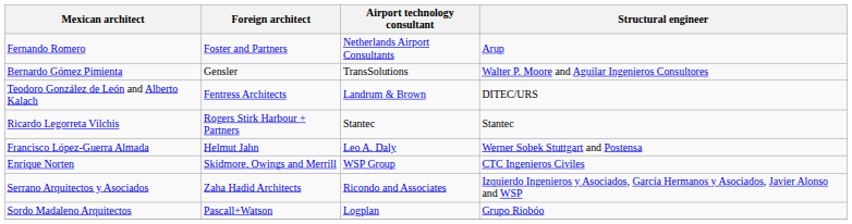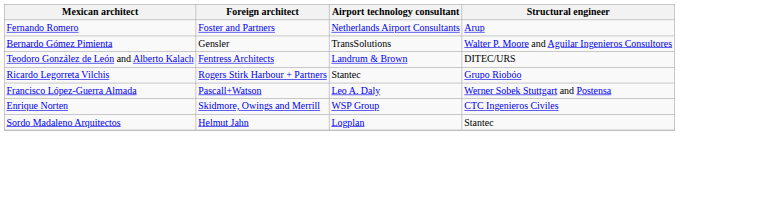 <table class="wikitable sortable">
 <tr>
 <th>Mexican architect</th>
 <th>Foreign architect</th>
 <th>Airport technology consultant</th>
 <th>Structural engineer</th>
 </tr>
 <tr>
 <td><a href='#'>Fernando Romero</a></td>
 <td><a href='#'>Foster and Partners</a></td>
 <td><a href='#'>Netherlands Airport Consultants</a></td>
 <td><a href='#'>Arup</a></td>
 </tr>
 <tr>
 <td><a href='#'>Bernardo Gómez Pimienta</a></td>
 <td>Gensler</td>
 <td>TransSolutions</td>
 <td><a href='#'>Walter P. Moore</a> and <a href='#'>Aguilar Ingenieros Consultores</a></td>
 </tr>
 <tr>
 <td><a href='#'>Teodoro González de León</a> and <a href='#'>Alberto Kalach</a></td>
 <td><a href='#'>Fentress Architects</a></td>
 <td><a href='#'>Landrum & Brown</a></td>
 <td>DITEC/URS</td>
 </tr>
 <tr>
 <td><a href='#'>Ricardo Legorreta Vilchis</a></td>
 <td><a href='#'>Rogers Stirk Harbour + Partners</a></td>
 <td>Stantec</td>
-<td>Stantec</td>
+<td><a href='#'>Grupo Riobóo</a></td>
 </tr>
 <tr>
 <td><a href='#'>Francisco López-Guerra Almada</a></td>
-<td><a href='#'>Helmut Jahn</a></td>
+<td><a href='#'>Pascall+Watson</a></td>
 <td><a href='#'>Leo A. Daly</a></td>
 <td><a href='#'>Werner Sobek Stuttgart</a> and <a href='#'>Postensa</a></td>
 </tr>
 <tr>
 <td><a href='#'>Enrique Norten</a></td>
 <td><a href='#'>Skidmore, Owings and Merrill</a></td>
 <td><a href='#'>WSP Group</a></td>
 <td><a href='#'>CTC Ingenieros Civiles</a></td>
 </tr>
 <tr>
-<td><a href='#'>Serrano Arquitectos y Asociados</a></td>
-<td><a href='#'>Zaha Hadid Architects</a></td>
-<td><a href='#'>Ricondo and Associates</a></td>
-<td><a href='#'>Izquierdo Ingenieros y Asociados</a>, <a href='#'>García Hermanos y Asociados</a>, <a href='#'>Javier Alonso</a> and <a href='#'>WSP</a></td>
-</tr>
-<tr>
 <td><a href='#'>Sordo Madaleno Arquitectos</a></td>
-<td><a href='#'>Pascall+Watson</a></td>
+<td><a href='#'>Helmut Jahn</a></td>
 <td><a href='#'>Logplan</a></td>
-<td><a href='#'>Grupo Riobóo</a></td>
+<td>Stantec</td>
 </tr>
 <tr>
 </tr>
 </table>
